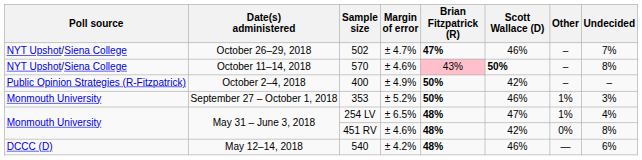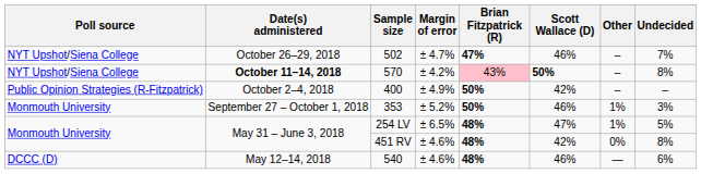 <table class="wikitable">
 <tr>
 <th>Poll source</th>
 <th>Date(s)<br>administered</th>
 <th>Sample<br>size</th>
 <th>Margin<br>of error</th>
 <th style="width:95px;">Brian<br>Fitzpatrick (R)</th>
 <th style="width:95px;">Scott<br>Wallace (D)</th>
 <th>Other</th>
 <th>Undecided</th>
 </tr>
 <tr>
 <td><a href='#'>NYT Upshot</a>/<a href='#'>Siena College</a></td>
 <td align=center>October 26–29, 2018</td>
 <td align=center>502</td>
 <td align=center>± 4.7%</td>
 <td><strong>47%</strong></td>
 <td align=center>46%</td>
 <td align=center>–</td>
 <td align=center>7%</td>
 </tr>
 <tr>
 <td><a href='#'>NYT Upshot</a>/<a href='#'>Siena College</a></td>
-<td align=center>October 11–14, 2018</td>
+<td align=center><strong>October 11–14, 2018</strong></td>
 <td align=center>570</td>
-<td align=center>± 4.6%</td>
+<td align=center>± 4.2%</td>
 <td align=center style="background: pink;">43%</td>
 <td><strong>50%</strong></td>
 <td align=center>–</td>
 <td align=center>8%</td>
 </tr>
 <tr>
 <td><a href='#'>Public Opinion Strategies (R-Fitzpatrick)</a></td>
 <td align=center>October 2–4, 2018</td>
 <td align=center>400</td>
 <td align=center>± 4.9%</td>
 <td><strong>50%</strong></td>
 <td align=center>42%</td>
 <td align=center>–</td>
 <td align=center>–</td>
 </tr>
 <tr>
 <td><a href='#'>Monmouth University</a></td>
 <td align=center>September 27 – October 1, 2018</td>
 <td align=center>353</td>
 <td align=center>± 5.2%</td>
 <td><strong>50%</strong></td>
 <td align=center>46%</td>
 <td align=center>1%</td>
 <td align=center>3%</td>
 </tr>
 <tr>
 <td rowspan=2><a href='#'>Monmouth University</a></td>
 <td rowspan=2 align=center>May 31 – June 3, 2018</td>
 <td align=center>254 LV</td>
 <td align=center>± 6.5%</td>
 <td><strong>48%</strong></td>
 <td align=center>47%</td>
 <td align=center>1%</td>
-<td align=center>4%</td>
+<td align=center>5%</td>
 </tr>
 <tr>
 <td align=center>451 RV</td>
 <td align=center>± 4.6%</td>
 <td><strong>48%</strong></td>
 <td align=center>42%</td>
 <td align=center>0%</td>
 <td align=center>8%</td>
 </tr>
 <tr>
 <td><a href='#'>DCCC (D)</a></td>
 <td align=center>May 12–14, 2018</td>
 <td align=center>540</td>
-<td align=center>± 4.2%</td>
+<td align=center>± 4.6%</td>
 <td><strong>48%</strong></td>
 <td align=center>46%</td>
 <td align=center>—</td>
 <td align=center>6%</td>
 </tr>
 </table>
